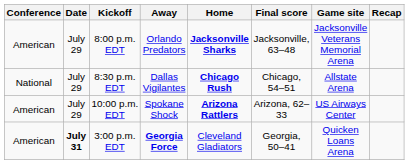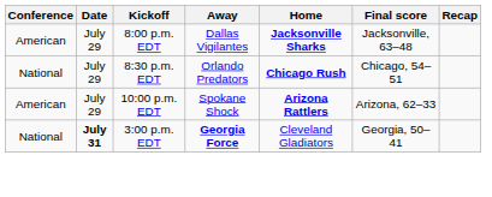 <table class="wikitable" style="font-size: 95%;">
 <tr>
 <th>Conference</th>
 <th>Date</th>
 <th>Kickoff</th>
 <th>Away</th>
 <th>Home</th>
 <th>Final score</th>
-<th>Game site</th>
 <th>Recap</th>
 </tr>
 <tr>
 <td align="center">American</td>
 <td align="center">July 29</td>
 <td align="center">8:00 p.m. <a href='#'>EDT</a></td>
-<td align="center"><a href='#'>Orlando Predators</a></td>
+<td align="center"><a href='#'>Dallas Vigilantes</a></td>
 <td align="center"><strong><a href='#'>Jacksonville Sharks</a></strong></td>
 <td align="center">Jacksonville, 63–48</td>
-<td align="center"><a href='#'>Jacksonville Veterans Memorial Arena</a></td>
 <td align="center"></td>
 </tr>
 <tr>
 <td align="center">National</td>
 <td align="center">July 29</td>
 <td align="center">8:30 p.m. <a href='#'>EDT</a></td>
-<td align="center"><a href='#'>Dallas Vigilantes</a></td>
+<td align="center"><a href='#'>Orlando Predators</a></td>
 <td align="center"><strong><a href='#'>Chicago Rush</a></strong></td>
 <td align="center">Chicago, 54–51</td>
-<td align="center"><a href='#'>Allstate Arena</a></td>
 <td align="center"></td>
 </tr>
 <tr>
 <td align="center">American</td>
 <td align="center">July 29</td>
 <td align="center">10:00 p.m. <a href='#'>EDT</a></td>
 <td align="center"><a href='#'>Spokane Shock</a></td>
 <td align="center"><strong><a href='#'>Arizona Rattlers</a></strong></td>
 <td align="center">Arizona, 62–33</td>
-<td align="center"><a href='#'>US Airways Center</a></td>
 <td align="center"></td>
 </tr>
 <tr>
-<td align="center">American</td>
+<td align="center">National</td>
 <td align="center"><strong>July 31</strong></td>
 <td align="center">3:00 p.m. <a href='#'>EDT</a></td>
 <td align="center"><strong><a href='#'>Georgia Force</a></strong></td>
 <td align="center"><a href='#'>Cleveland Gladiators</a></td>
 <td align="center">Georgia, 50–41</td>
-<td align="center"><a href='#'>Quicken Loans Arena</a></td>
 <td align="center"></td>
 </tr>
 </table>
